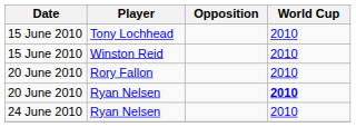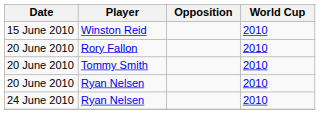 <table class="wikitable">
 <tr>
 <th width=100>Date</th>
 <th width=120>Player</th>
 <th width=100>Opposition</th>
 <th width=100>World Cup</th>
-</tr>
-<tr>
-<td>15 June 2010</td>
-<td> <a href='#'>Tony Lochhead</a></td>
-<td></td>
-<td> <a href='#'>2010</a></td>
 </tr>
 <tr>
 <td>15 June 2010</td>
 <td> <a href='#'>Winston Reid</a></td>
 <td></td>
 <td> <a href='#'>2010</a></td>
 </tr>
 <tr>
 <td>20 June 2010</td>
 <td> <a href='#'>Rory Fallon</a></td>
 <td></td>
 <td> <a href='#'>2010</a></td>
 </tr>
 <tr>
 <td>20 June 2010</td>
+<td> <a href='#'>Tommy Smith</a></td>
+<td></td>
+<td> <a href='#'>2010</a></td>
+</tr>
+<tr>
+<td>20 June 2010</td>
 <td> <a href='#'>Ryan Nelsen</a></td>
 <td></td>
-<td><strong> <a href='#'>2010</a></strong></td>
+<td> <a href='#'>2010</a></td>
 </tr>
 <tr>
 <td>24 June 2010</td>
 <td> <a href='#'>Ryan Nelsen</a></td>
 <td></td>
 <td> <a href='#'>2010</a></td>
 </tr>
 <tr>
 </tr>
 </table>
